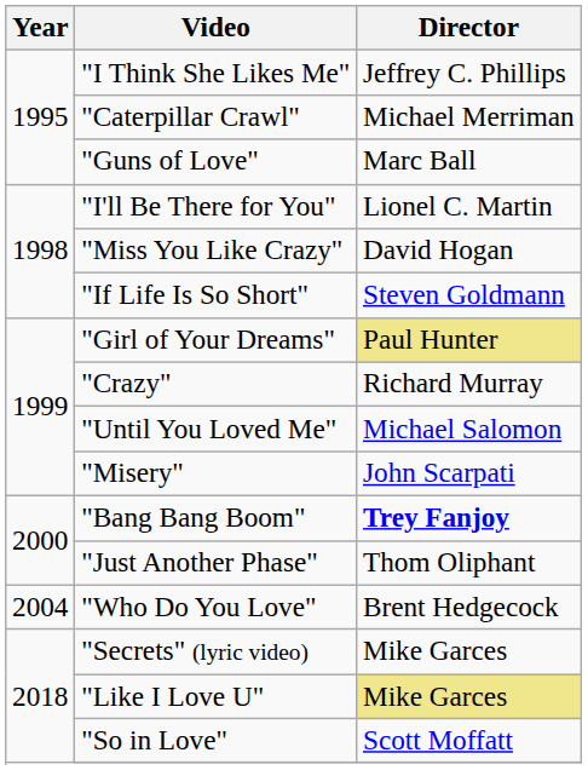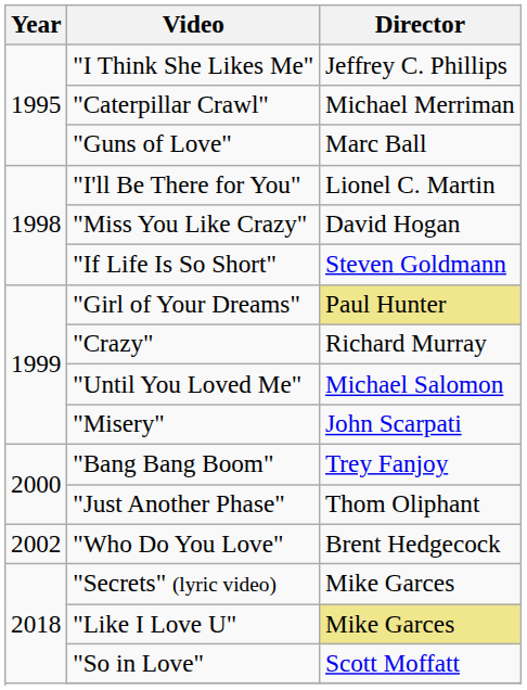 <table class="wikitable">
 <tr>
 <th>Year</th>
 <th>Video</th>
 <th>Director</th>
 </tr>
 <tr>
 <td rowspan="3">1995</td>
 <td>"I Think She Likes Me"</td>
 <td>Jeffrey C. Phillips</td>
 </tr>
 <tr>
 <td>"Caterpillar Crawl"</td>
 <td>Michael Merriman</td>
 </tr>
 <tr>
 <td>"Guns of Love"</td>
 <td>Marc Ball</td>
 </tr>
 <tr>
 <td rowspan="3">1998</td>
 <td>"I'll Be There for You"</td>
 <td>Lionel C. Martin</td>
 </tr>
 <tr>
 <td>"Miss You Like Crazy"</td>
 <td>David Hogan</td>
 </tr>
 <tr>
 <td>"If Life Is So Short"</td>
 <td><a href='#'>Steven Goldmann</a></td>
 </tr>
 <tr>
 <td rowspan="4">1999</td>
 <td>"Girl of Your Dreams"</td>
 <td style="background: khaki;">Paul Hunter</td>
 </tr>
 <tr>
 <td>"Crazy"</td>
 <td>Richard Murray</td>
 </tr>
 <tr>
 <td>"Until You Loved Me"</td>
 <td><a href='#'>Michael Salomon</a></td>
 </tr>
 <tr>
 <td>"Misery"</td>
 <td><a href='#'>John Scarpati</a></td>
 </tr>
 <tr>
 <td rowspan="2">2000</td>
 <td>"Bang Bang Boom"</td>
-<td><strong><a href='#'>Trey Fanjoy</a></strong></td>
+<td><a href='#'>Trey Fanjoy</a></td>
 </tr>
 <tr>
 <td>"Just Another Phase"</td>
 <td>Thom Oliphant</td>
 </tr>
 <tr>
-<td>2004</td>
+<td>2002</td>
 <td>"Who Do You Love"</td>
 <td>Brent Hedgecock</td>
 </tr>
 <tr>
 <td rowspan="4">2018</td>
 <td>"Secrets" <small>(lyric video)</small></td>
 <td>Mike Garces</td>
 </tr>
 <tr>
 <td>"Like I Love U"</td>
 <td style="background: khaki;">Mike Garces</td>
 </tr>
 <tr>
 <td>"So in Love"</td>
 <td><a href='#'>Scott Moffatt</a></td>
 </tr>
 <tr>
 </tr>
 </table>
